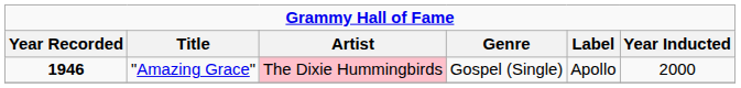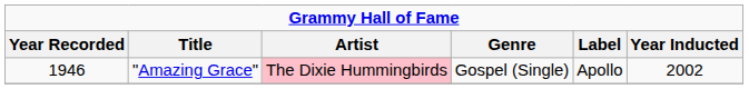 <table class=wikitable>
 <tr>
 <td colspan=6 align=center><strong><a href='#'>Grammy Hall of Fame</a></strong></td>
 </tr>
 <tr>
 <th>Year Recorded</th>
 <th>Title</th>
 <th>Artist</th>
 <th>Genre</th>
 <th>Label</th>
 <th>Year Inducted</th>
 </tr>
 <tr align=center>
-<td><strong>1946</strong></td>
+<td>1946</td>
 <td>"<a href='#'>Amazing Grace</a>"</td>
 <td style="background: pink;">The Dixie Hummingbirds</td>
 <td>Gospel (Single)</td>
 <td>Apollo</td>
-<td>2000</td>
+<td>2002</td>
 </tr>
 <tr align=center>
 </tr>
 </table>
